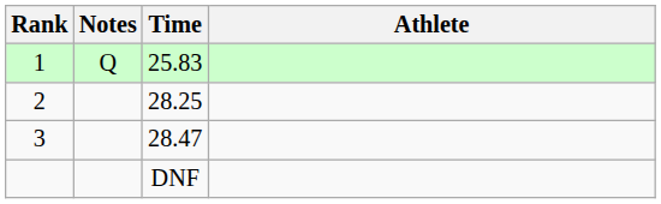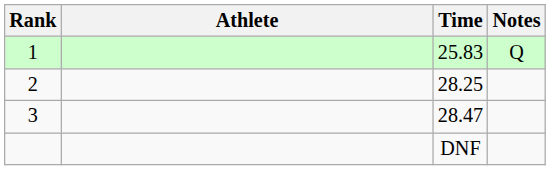 <table class="wikitable" style="text-align:center">
 <tr>
 <th>Rank</th>
+<th Style="width:18em">Athlete</th>
+<th>Time</th>
 <th>Notes</th>
-<th>Time</th>
-<th Style="width:18em">Athlete</th>
 </tr>
 <tr style="background:#cfc">
 <td>1</td>
+<td style="text-align:left"></td>
+<td>25.83</td>
 <td>Q</td>
-<td>25.83</td>
-<td style="text-align:left"></td>
 </tr>
 <tr>
 <td>2</td>
+<td style="text-align:left"></td>
+<td>28.25</td>
 <td></td>
-<td>28.25</td>
-<td style="text-align:left"></td>
 </tr>
 <tr>
 <td>3</td>
+<td style="text-align:left"></td>
+<td>28.47</td>
 <td></td>
-<td>28.47</td>
-<td style="text-align:left"></td>
 </tr>
 <tr>
 <td></td>
+<td style="text-align:left"></td>
+<td>DNF</td>
 <td></td>
-<td>DNF</td>
-<td style="text-align:left"></td>
 </tr>
 </table>
